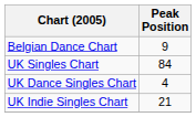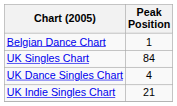 <table class="wikitable sortable">
 <tr>
 <th align="left">Chart (2005)</th>
 <th align="left">Peak<br>Position</th>
 </tr>
 <tr>
 <td align="left"><a href='#'>Belgian Dance Chart</a></td>
-<td align="center">9</td>
+<td align="center">1</td>
 </tr>
 <tr>
 <td align="left"><a href='#'>UK Singles Chart</a></td>
 <td align="center">84</td>
 </tr>
 <tr>
 <td align="left"><a href='#'>UK Dance Singles Chart</a></td>
 <td align="center">4</td>
 </tr>
 <tr>
 <td align="left"><a href='#'>UK Indie Singles Chart</a></td>
 <td align="center">21</td>
 </tr>
 <tr>
 </tr>
 </table>
